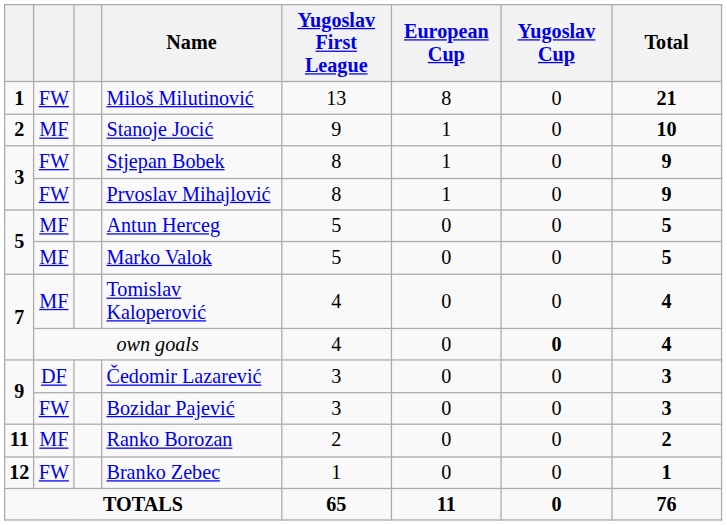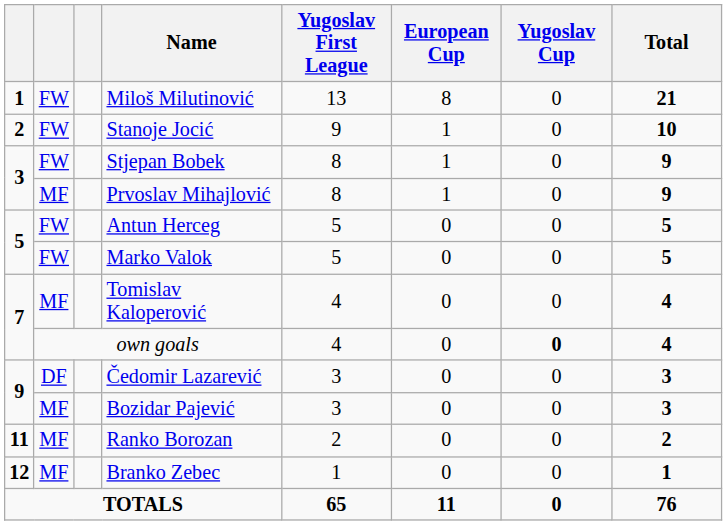 <table class="wikitable" style="text-align:center">
 <tr>
 <th width=15></th>
 <th width=15></th>
 <th width=15></th>
 <th width=135>Name</th>
 <th width=80><strong><a href='#'>Yugoslav First League</a></strong></th>
 <th width=80><strong><a href='#'>European Cup</a></strong></th>
 <th width=80><strong><a href='#'>Yugoslav Cup</a></strong></th>
 <th width=80><strong>Total</strong></th>
 </tr>
 <tr>
 <td><strong>1</strong></td>
 <td><a href='#'>FW</a></td>
 <td></td>
 <td align=left><a href='#'>Miloš Milutinović</a></td>
 <td>13</td>
 <td>8</td>
 <td>0</td>
 <td><strong>21</strong></td>
 </tr>
 <tr>
 <td><strong>2</strong></td>
-<td><a href='#'>MF</a></td>
+<td><a href='#'>FW</a></td>
 <td></td>
 <td align=left><a href='#'>Stanoje Jocić</a></td>
 <td>9</td>
 <td>1</td>
 <td>0</td>
 <td><strong>10</strong></td>
 </tr>
 <tr>
 <td rowspan=2><strong>3</strong></td>
 <td><a href='#'>FW</a></td>
 <td></td>
 <td align=left><a href='#'>Stjepan Bobek</a></td>
 <td>8</td>
 <td>1</td>
 <td>0</td>
 <td><strong>9</strong></td>
 </tr>
 <tr>
-<td><a href='#'>FW</a></td>
+<td><a href='#'>MF</a></td>
 <td></td>
 <td align=left><a href='#'>Prvoslav Mihajlović</a></td>
 <td>8</td>
 <td>1</td>
 <td>0</td>
 <td><strong>9</strong></td>
 </tr>
 <tr>
 <td rowspan=2><strong>5</strong></td>
-<td><a href='#'>MF</a></td>
+<td><a href='#'>FW</a></td>
 <td></td>
 <td align=left><a href='#'>Antun Herceg</a></td>
 <td>5</td>
 <td>0</td>
 <td>0</td>
 <td><strong>5</strong></td>
 </tr>
 <tr>
-<td><a href='#'>MF</a></td>
+<td><a href='#'>FW</a></td>
 <td></td>
 <td align=left><a href='#'>Marko Valok</a></td>
 <td>5</td>
 <td>0</td>
 <td>0</td>
 <td><strong>5</strong></td>
 </tr>
 <tr>
 <td rowspan=2><strong>7</strong></td>
 <td><a href='#'>MF</a></td>
 <td></td>
 <td align=left><a href='#'>Tomislav Kaloperović</a></td>
 <td>4</td>
 <td>0</td>
 <td>0</td>
 <td><strong>4</strong></td>
 </tr>
 <tr>
 <td colspan=3><em>own goals</em></td>
 <td>4</td>
 <td>0</td>
 <td><strong>0</strong></td>
 <td><strong>4</strong></td>
 </tr>
 <tr>
 <td rowspan=2><strong>9</strong></td>
 <td><a href='#'>DF</a></td>
 <td></td>
 <td align=left><a href='#'>Čedomir Lazarević</a></td>
 <td>3</td>
 <td>0</td>
 <td>0</td>
 <td><strong>3</strong></td>
 </tr>
 <tr>
-<td><a href='#'>FW</a></td>
+<td><a href='#'>MF</a></td>
 <td></td>
 <td align=left><a href='#'>Bozidar Pajević</a></td>
 <td>3</td>
 <td>0</td>
 <td>0</td>
 <td><strong>3</strong></td>
 </tr>
 <tr>
 <td><strong>11</strong></td>
 <td><a href='#'>MF</a></td>
 <td></td>
 <td align=left><a href='#'>Ranko Borozan</a></td>
 <td>2</td>
 <td>0</td>
 <td>0</td>
 <td><strong>2</strong></td>
 </tr>
 <tr>
 <td><strong>12</strong></td>
-<td><a href='#'>FW</a></td>
+<td><a href='#'>MF</a></td>
 <td></td>
 <td align=left><a href='#'>Branko Zebec</a></td>
 <td>1</td>
 <td>0</td>
 <td>0</td>
 <td><strong>1</strong></td>
 </tr>
 <tr>
 <td colspan=4><strong>TOTALS</strong></td>
 <td><strong>65</strong></td>
 <td><strong>11</strong></td>
 <td><strong>0</strong></td>
 <td><strong>76</strong></td>
 </tr>
 </table>
